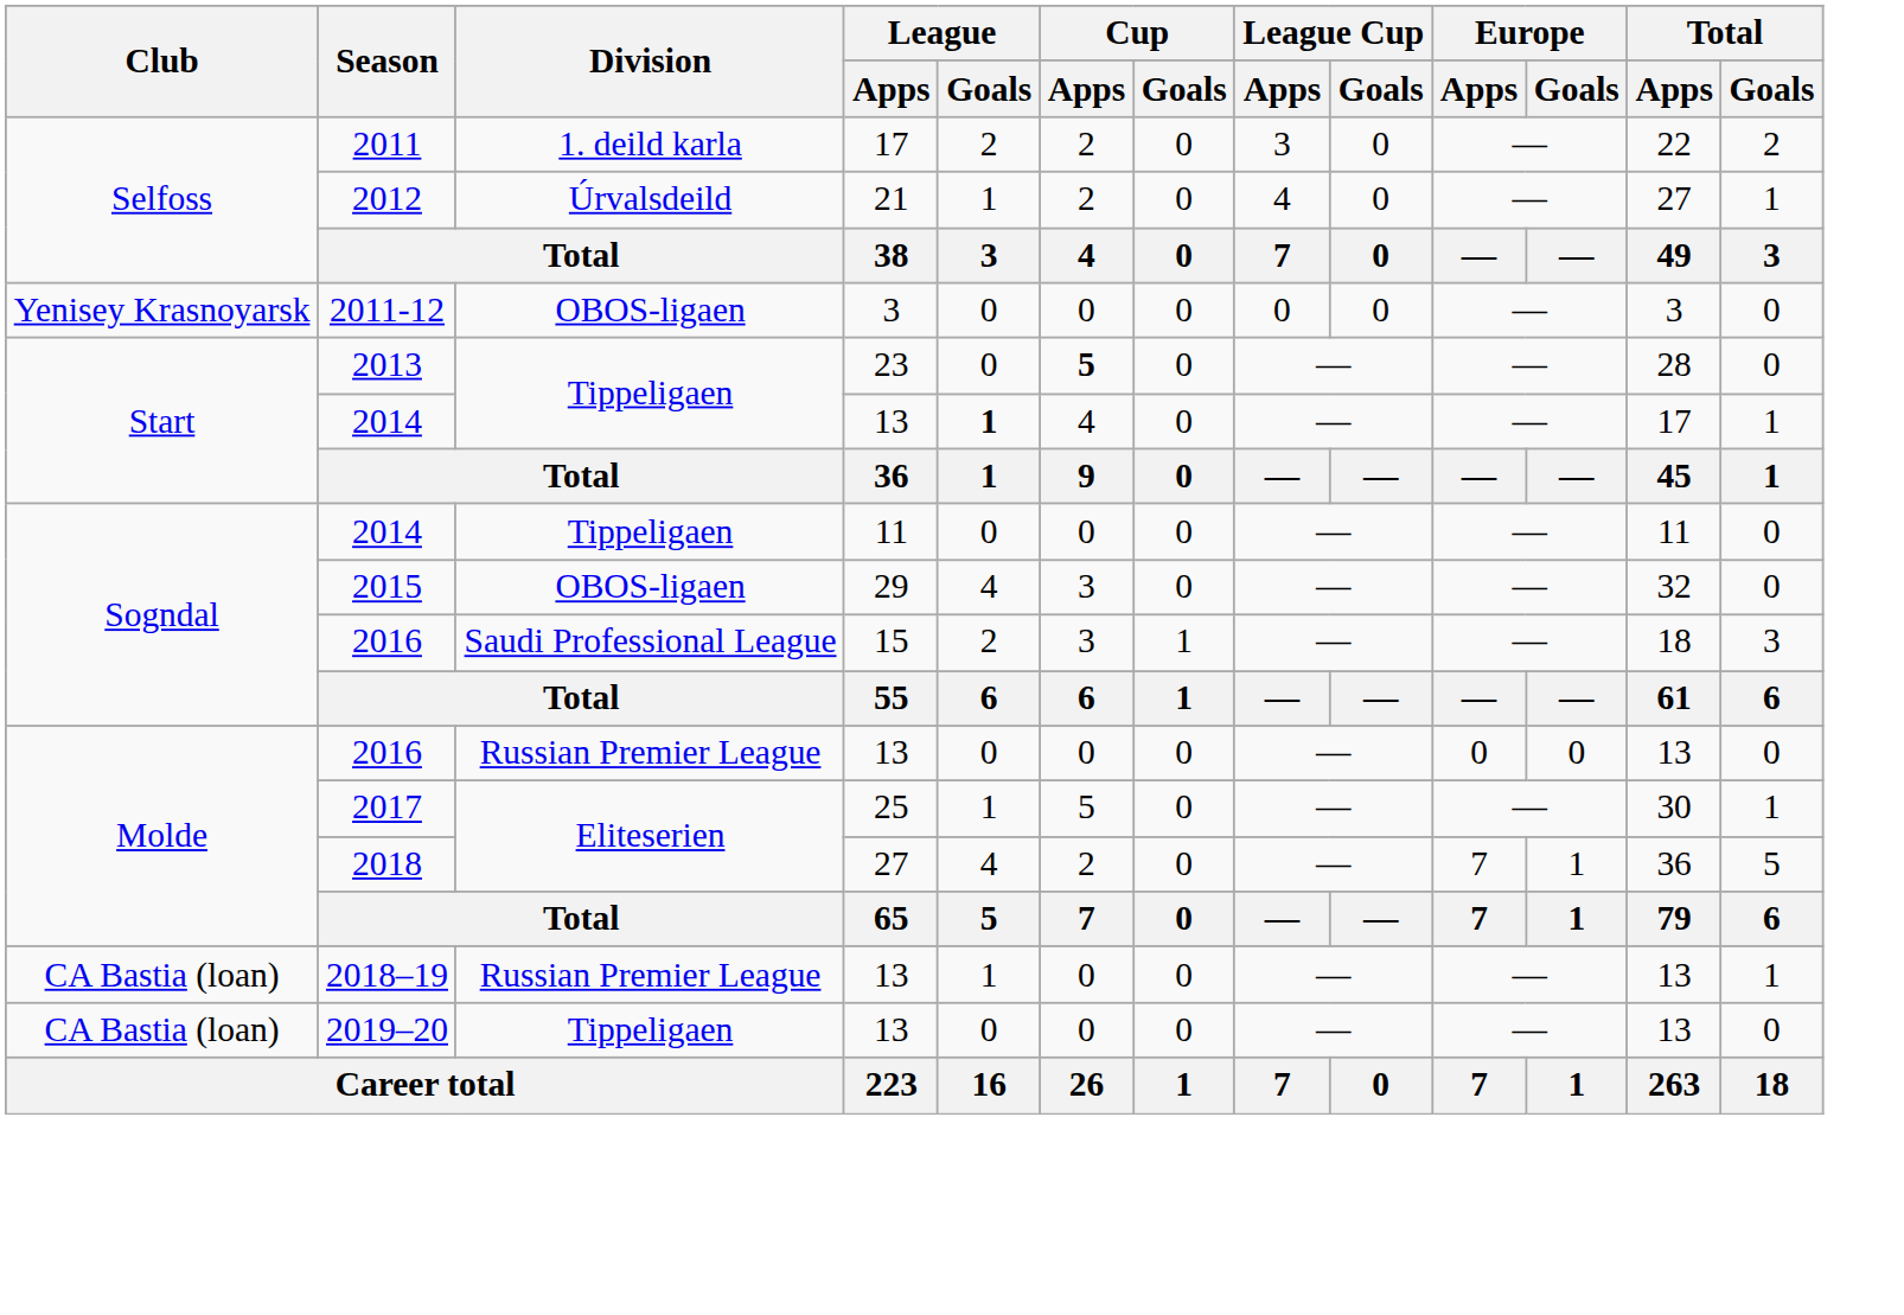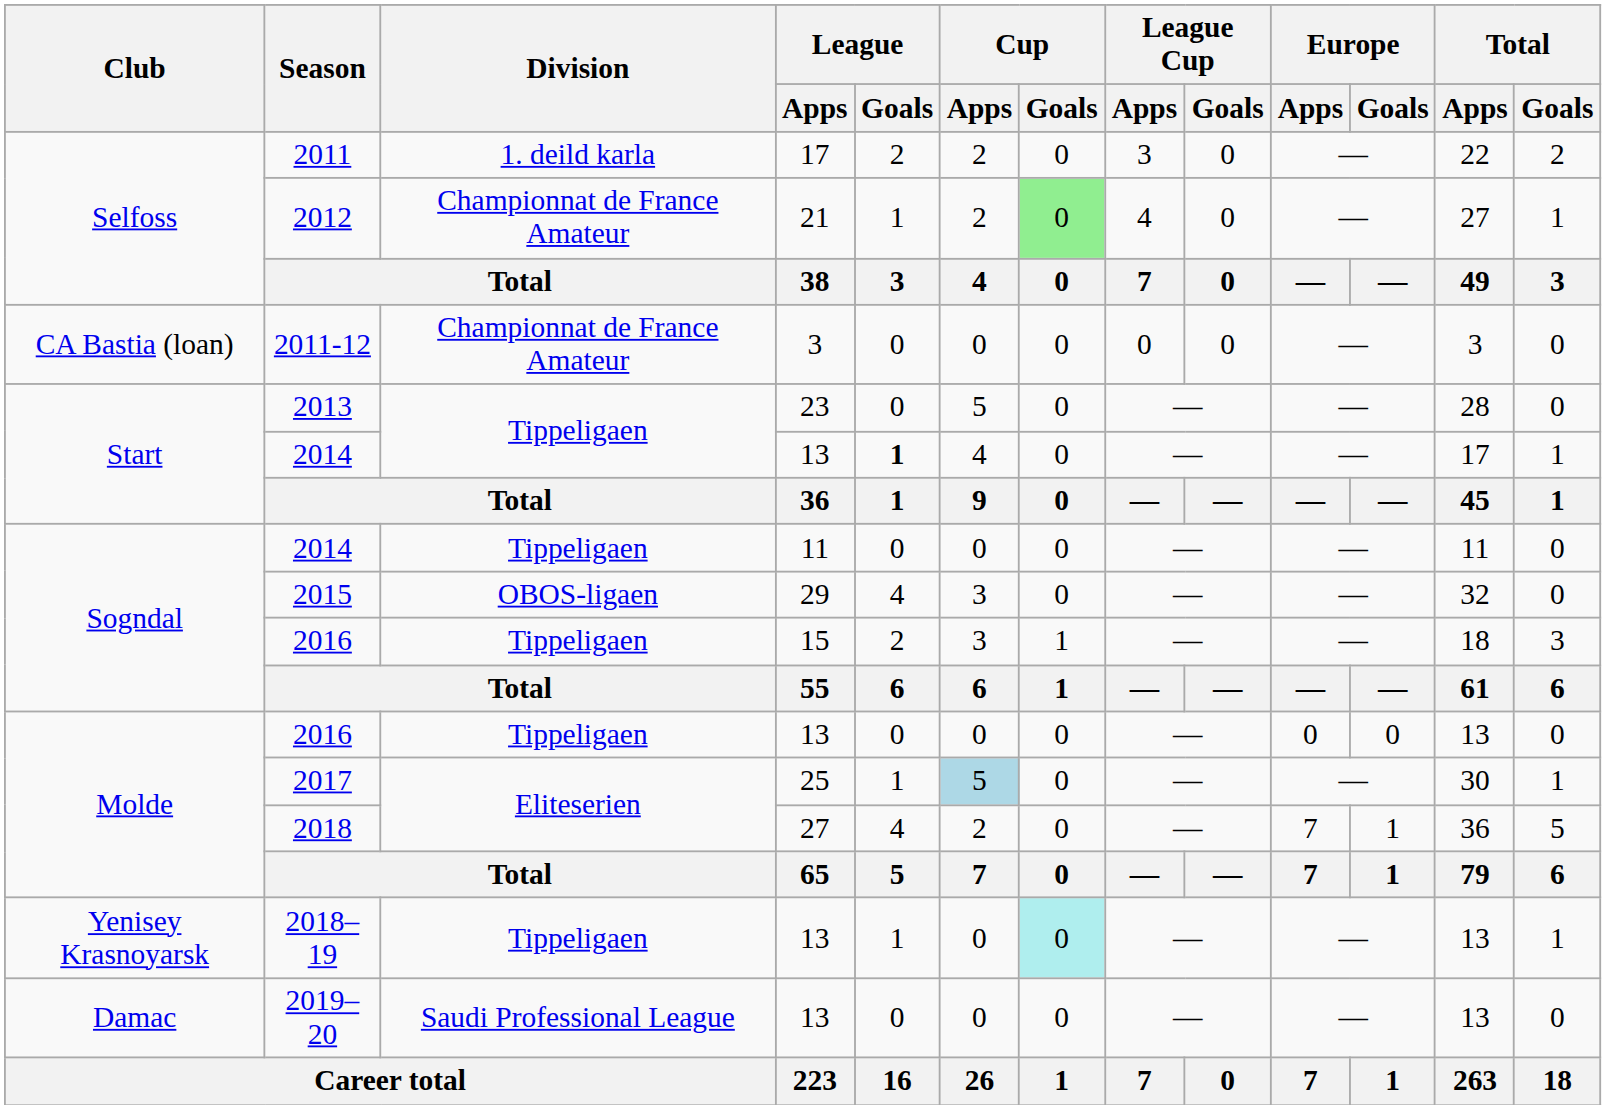 <table class="wikitable" style="text-align:center">
 <tr>
 <th rowspan="2">Club</th>
 <th rowspan="2">Season</th>
 <th rowspan="2">Division</th>
 <th colspan="2">League</th>
 <th colspan="2">Cup</th>
 <th colspan="2">League Cup</th>
 <th colspan="2">Europe</th>
 <th colspan="2">Total</th>
 </tr>
 <tr>
 <th>Apps</th>
 <th>Goals</th>
 <th>Apps</th>
 <th>Goals</th>
 <th>Apps</th>
 <th>Goals</th>
 <th>Apps</th>
 <th>Goals</th>
 <th>Apps</th>
 <th>Goals</th>
 </tr>
 <tr>
 <td rowspan="3"><a href='#'>Selfoss</a></td>
 <td><a href='#'>2011</a></td>
 <td rowspan="1"><a href='#'>1. deild karla</a></td>
 <td>17</td>
 <td>2</td>
 <td>2</td>
 <td>0</td>
 <td>3</td>
 <td>0</td>
 <td colspan="2">—</td>
 <td>22</td>
 <td>2</td>
 </tr>
 <tr>
 <td><a href='#'>2012</a></td>
-<td rowspan="1"><a href='#'>Úrvalsdeild</a></td>
+<td><a href='#'>Championnat de France Amateur</a></td>
 <td>21</td>
 <td>1</td>
 <td>2</td>
-<td>0</td>
+<td style="background: lightgreen;">0</td>
 <td>4</td>
 <td>0</td>
 <td colspan="2">—</td>
 <td>27</td>
 <td>1</td>
 </tr>
 <tr>
 <th colspan="2">Total</th>
 <th>38</th>
 <th>3</th>
 <th>4</th>
 <th>0</th>
 <th>7</th>
 <th>0</th>
 <th>—</th>
 <th>—</th>
 <th>49</th>
 <th>3</th>
 </tr>
 <tr>
-<td rowspan="1"><a href='#'>Yenisey Krasnoyarsk</a></td>
+<td rowspan="1"><a href='#'>CA Bastia</a> (loan)</td>
 <td><a href='#'>2011-12</a></td>
-<td rowspan="1" valign="center"><a href='#'>OBOS-ligaen</a></td>
+<td><a href='#'>Championnat de France Amateur</a></td>
 <td>3</td>
 <td>0</td>
 <td>0</td>
 <td>0</td>
 <td>0</td>
 <td>0</td>
 <td colspan="2">—</td>
 <td>3</td>
 <td>0</td>
 </tr>
 <tr>
 <td rowspan="3"><a href='#'>Start</a></td>
 <td><a href='#'>2013</a></td>
 <td rowspan="2"><a href='#'>Tippeligaen</a></td>
 <td>23</td>
 <td>0</td>
-<td><strong>5</strong></td>
+<td>5</td>
 <td>0</td>
 <td colspan="2">—</td>
 <td colspan="2">—</td>
 <td>28</td>
 <td>0</td>
 </tr>
 <tr>
 <td><a href='#'>2014</a></td>
 <td>13</td>
 <td><strong>1</strong></td>
 <td>4</td>
 <td>0</td>
 <td colspan="2">—</td>
 <td colspan="2">—</td>
 <td>17</td>
 <td>1</td>
 </tr>
 <tr>
 <th colspan="2">Total</th>
 <th>36</th>
 <th>1</th>
 <th>9</th>
 <th>0</th>
 <th>—</th>
 <th>—</th>
 <th>—</th>
 <th>—</th>
 <th>45</th>
 <th>1</th>
 </tr>
 <tr>
 <td rowspan="4"><a href='#'>Sogndal</a></td>
 <td><a href='#'>2014</a></td>
 <td rowspan="1"><a href='#'>Tippeligaen</a></td>
 <td>11</td>
 <td>0</td>
 <td>0</td>
 <td>0</td>
 <td colspan="2">—</td>
 <td colspan="2">—</td>
 <td>11</td>
 <td>0</td>
 </tr>
 <tr>
 <td><a href='#'>2015</a></td>
 <td rowspan="1" valign="center"><a href='#'>OBOS-ligaen</a></td>
 <td>29</td>
 <td>4</td>
 <td>3</td>
 <td>0</td>
 <td colspan="2">—</td>
 <td colspan="2">—</td>
 <td>32</td>
 <td>0</td>
 </tr>
 <tr>
 <td><a href='#'>2016</a></td>
-<td><a href='#'>Saudi Professional League</a></td>
+<td rowspan="1"><a href='#'>Tippeligaen</a></td>
 <td>15</td>
 <td>2</td>
 <td>3</td>
 <td>1</td>
 <td colspan="2">—</td>
 <td colspan="2">—</td>
 <td>18</td>
 <td>3</td>
 </tr>
 <tr>
 <th colspan="2">Total</th>
 <th>55</th>
 <th>6</th>
 <th>6</th>
 <th>1</th>
 <th>—</th>
 <th>—</th>
 <th>—</th>
 <th>—</th>
 <th>61</th>
 <th>6</th>
 </tr>
 <tr>
 <td rowspan="4"><a href='#'>Molde</a></td>
 <td><a href='#'>2016</a></td>
-<td><a href='#'>Russian Premier League</a></td>
+<td rowspan="1"><a href='#'>Tippeligaen</a></td>
 <td>13</td>
 <td>0</td>
 <td>0</td>
 <td>0</td>
 <td colspan="2">—</td>
 <td>0</td>
 <td>0</td>
 <td>13</td>
 <td>0</td>
 </tr>
 <tr>
 <td><a href='#'>2017</a></td>
 <td rowspan="2"><a href='#'>Eliteserien</a></td>
 <td>25</td>
 <td>1</td>
-<td>5</td>
+<td style="background: lightblue;">5</td>
 <td>0</td>
 <td colspan="2">—</td>
 <td colspan="2">—</td>
 <td>30</td>
 <td>1</td>
 </tr>
 <tr>
 <td><a href='#'>2018</a></td>
 <td>27</td>
 <td>4</td>
 <td>2</td>
 <td>0</td>
 <td colspan="2">—</td>
 <td>7</td>
 <td>1</td>
 <td>36</td>
 <td>5</td>
 </tr>
 <tr>
 <th colspan="2">Total</th>
 <th>65</th>
 <th>5</th>
 <th>7</th>
 <th>0</th>
 <th>—</th>
 <th>—</th>
 <th>7</th>
 <th>1</th>
 <th>79</th>
 <th>6</th>
 </tr>
 <tr>
-<td rowspan="1"><a href='#'>CA Bastia</a> (loan)</td>
+<td rowspan="1"><a href='#'>Yenisey Krasnoyarsk</a></td>
 <td><a href='#'>2018–19</a></td>
-<td><a href='#'>Russian Premier League</a></td>
+<td rowspan="1"><a href='#'>Tippeligaen</a></td>
 <td>13</td>
 <td>1</td>
 <td>0</td>
-<td>0</td>
+<td style="background: paleturquoise;">0</td>
 <td colspan="2">—</td>
 <td colspan="2">—</td>
 <td>13</td>
 <td>1</td>
 </tr>
 <tr>
-<td rowspan="1"><a href='#'>CA Bastia</a> (loan)</td>
+<td rowspan="1"><a href='#'>Damac</a></td>
 <td><a href='#'>2019–20</a></td>
-<td rowspan="1"><a href='#'>Tippeligaen</a></td>
+<td><a href='#'>Saudi Professional League</a></td>
 <td>13</td>
 <td>0</td>
 <td>0</td>
 <td>0</td>
 <td colspan="2">—</td>
 <td colspan="2">—</td>
 <td>13</td>
 <td>0</td>
 </tr>
 <tr>
 <th colspan="3">Career total</th>
 <th>223</th>
 <th>16</th>
 <th>26</th>
 <th>1</th>
 <th>7</th>
 <th>0</th>
 <th>7</th>
 <th>1</th>
 <th>263</th>
 <th>18</th>
 </tr>
 </table>
